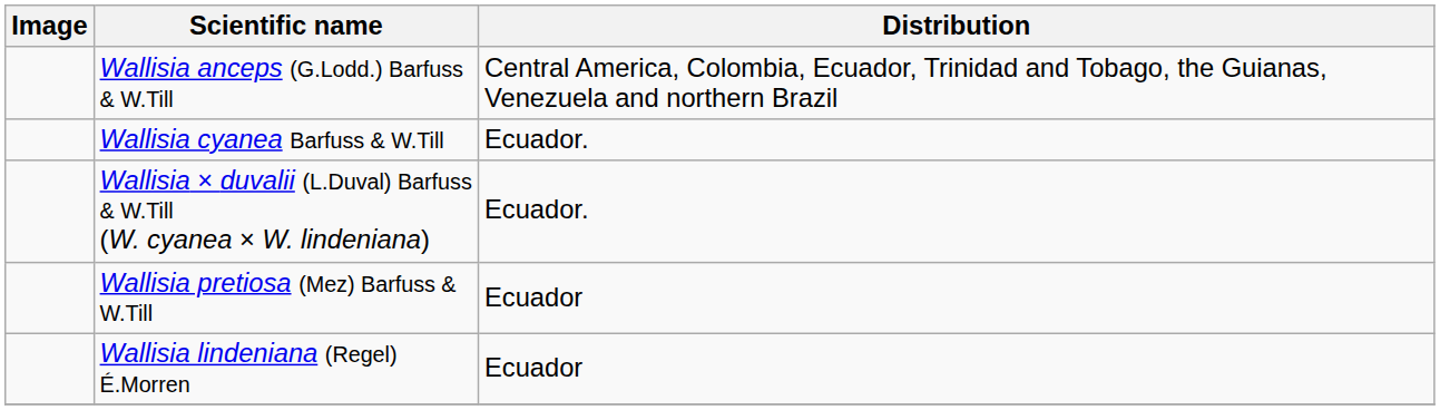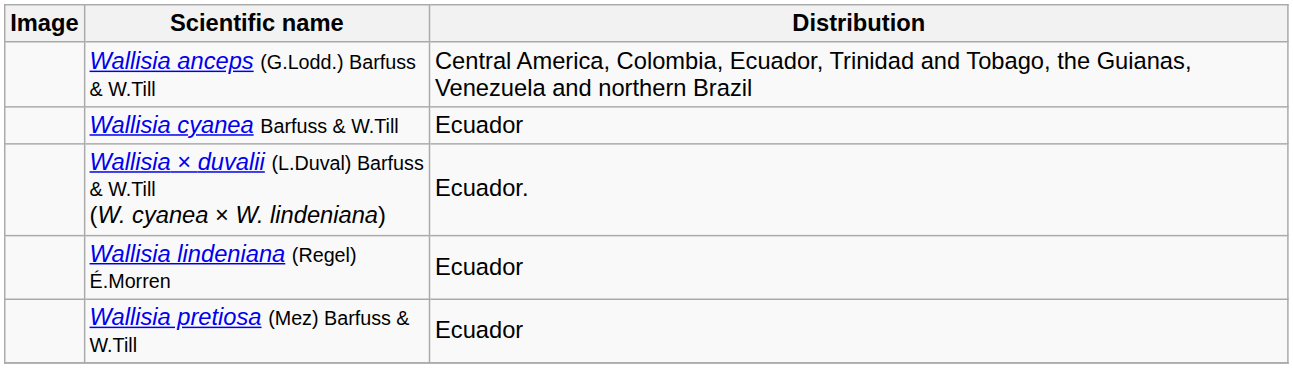 <table class="wikitable sortable">
 <tr>
 <th>Image</th>
 <th>Scientific name</th>
 <th>Distribution</th>
 </tr>
 <tr>
 <td></td>
 <td><em><a href='#'>Wallisia anceps</a></em> <small>(G.Lodd.) Barfuss & W.Till</small></td>
 <td>Central America, Colombia, Ecuador, Trinidad and Tobago, the Guianas, Venezuela and northern Brazil</td>
 </tr>
 <tr>
 <td></td>
 <td><em><a href='#'>Wallisia cyanea</a></em> <small>Barfuss & W.Till</small></td>
-<td>Ecuador.</td>
+<td>Ecuador</td>
 </tr>
 <tr>
 <td></td>
 <td><a href='#'><em>Wallisia</em> × <em>duvalii</em></a> <small>(L.Duval) Barfuss & W.Till</small><br> (<em>W. cyanea</em> × <em>W. lindeniana</em>)</td>
 <td>Ecuador.</td>
 </tr>
 <tr>
 <td></td>
-<td><em><a href='#'>Wallisia pretiosa</a></em> <small>(Mez) Barfuss & W.Till</small></td>
+<td><em><a href='#'>Wallisia lindeniana</a></em> <small>(Regel) É.Morren</small></td>
 <td>Ecuador</td>
 </tr>
 <tr>
 <td></td>
-<td><em><a href='#'>Wallisia lindeniana</a></em> <small>(Regel) É.Morren</small></td>
+<td><em><a href='#'>Wallisia pretiosa</a></em> <small>(Mez) Barfuss & W.Till</small></td>
 <td>Ecuador</td>
 </tr>
 <tr>
 </tr>
 </table>
